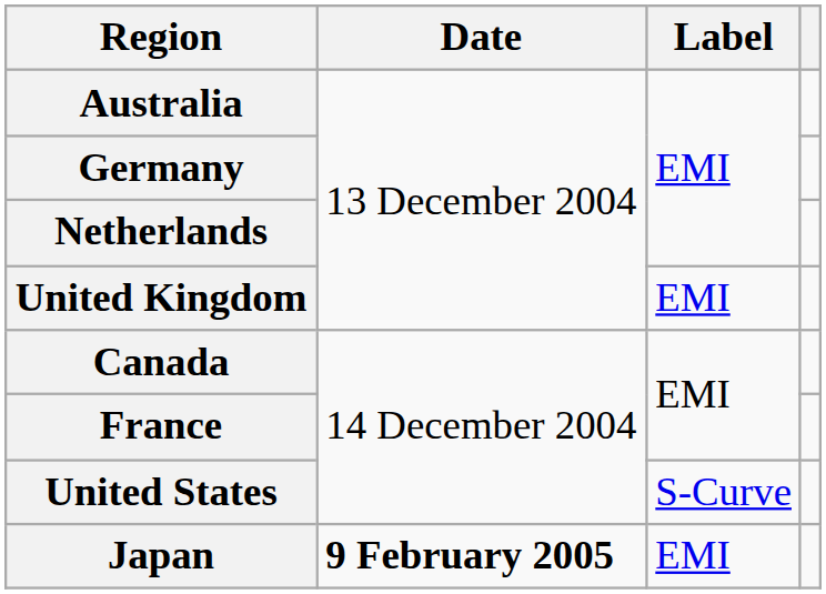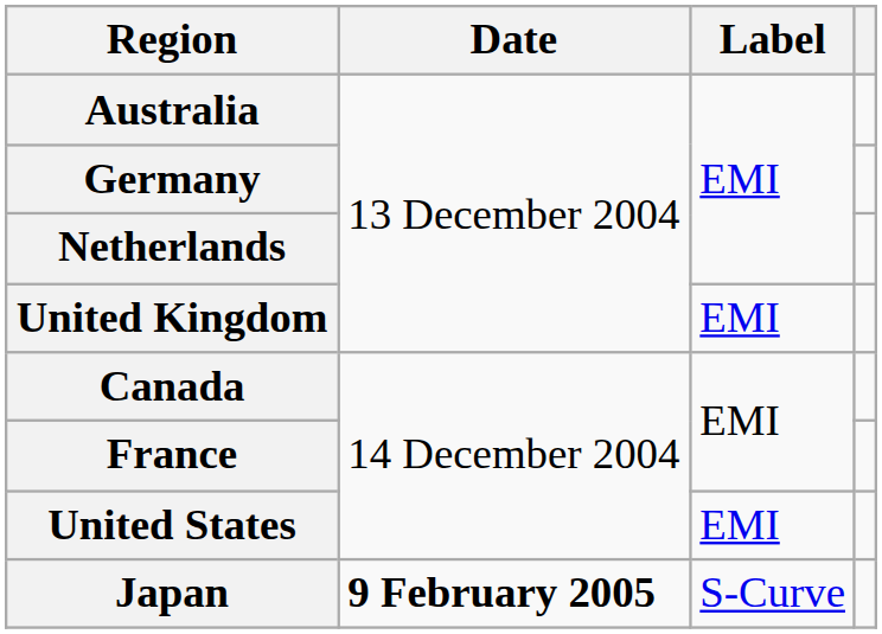 <table class="wikitable plainrowheaders">
 <tr>
 <th scope="col">Region</th>
 <th scope="col">Date</th>
 <th scope="col">Label</th>
 <th scope="col"></th>
 </tr>
 <tr>
 <th scope="row">Australia</th>
 <td rowspan="4">13 December 2004</td>
 <td rowspan="3"><a href='#'>EMI</a></td>
 <td align="center"></td>
 </tr>
 <tr>
 <th scope="row">Germany</th>
 <td align="center"></td>
 </tr>
 <tr>
 <th scope="row">Netherlands</th>
 <td align="center"></td>
 </tr>
 <tr>
 <th scope="row">United Kingdom</th>
 <td><a href='#'>EMI</a></td>
 <td align="center"></td>
 </tr>
 <tr>
 <th scope="row">Canada</th>
 <td rowspan="3">14 December 2004</td>
 <td rowspan="2">EMI</td>
 <td align="center"></td>
 </tr>
 <tr>
 <th scope="row">France</th>
 <td align="center"></td>
 </tr>
 <tr>
 <th scope="row">United States</th>
-<td><a href='#'>S-Curve</a></td>
+<td><a href='#'>EMI</a></td>
 <td align="center"></td>
 </tr>
 <tr>
 <th scope="row">Japan</th>
 <td><strong>9 February 2005</strong></td>
-<td><a href='#'>EMI</a></td>
+<td><a href='#'>S-Curve</a></td>
 <td align="center"></td>
 </tr>
 </table>
